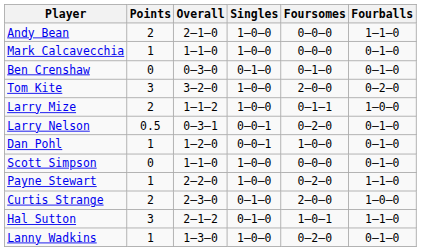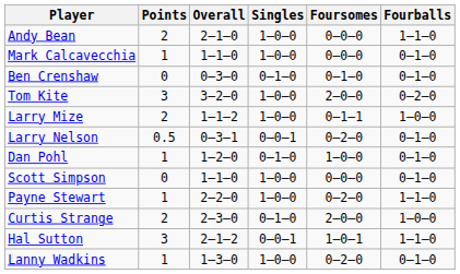 <table class="wikitable sortable" style="text-align:center">
 <tr>
 <th>Player</th>
 <th>Points</th>
 <th>Overall</th>
 <th>Singles</th>
 <th>Foursomes</th>
 <th>Fourballs</th>
 </tr>
 <tr>
 <td align=left><a href='#'>Andy Bean</a></td>
 <td>2</td>
 <td>2–1–0</td>
 <td>1–0–0</td>
 <td>0–0–0</td>
 <td>1–1–0</td>
 </tr>
 <tr>
 <td align=left><a href='#'>Mark Calcavecchia</a></td>
 <td>1</td>
 <td>1–1–0</td>
 <td>1–0–0</td>
 <td>0–0–0</td>
 <td>0–1–0</td>
 </tr>
 <tr>
 <td align=left><a href='#'>Ben Crenshaw</a></td>
 <td>0</td>
 <td>0–3–0</td>
 <td>0–1–0</td>
 <td>0–1–0</td>
 <td>0–1–0</td>
 </tr>
 <tr>
 <td align=left><a href='#'>Tom Kite</a></td>
 <td>3</td>
 <td>3–2–0</td>
 <td>1–0–0</td>
 <td>2–0–0</td>
 <td>0–2–0</td>
 </tr>
 <tr>
 <td align=left><a href='#'>Larry Mize</a></td>
 <td>2</td>
 <td>1–1–2</td>
 <td>1–0–0</td>
 <td>0–1–1</td>
 <td>1–0–0</td>
 </tr>
 <tr>
 <td align=left><a href='#'>Larry Nelson</a></td>
 <td>0.5</td>
 <td>0–3–1</td>
 <td>0–0–1</td>
 <td>0–2–0</td>
 <td>0–1–0</td>
 </tr>
 <tr>
 <td align=left><a href='#'>Dan Pohl</a></td>
 <td>1</td>
 <td>1–2–0</td>
-<td>0–0–1</td>
+<td>0–1–0</td>
 <td>1–0–0</td>
 <td>0–1–0</td>
 </tr>
 <tr>
 <td align=left><a href='#'>Scott Simpson</a></td>
 <td>0</td>
 <td>1–1–0</td>
 <td>1–0–0</td>
 <td>0–0–0</td>
 <td>0–1–0</td>
 </tr>
 <tr>
 <td align=left><a href='#'>Payne Stewart</a></td>
 <td>1</td>
 <td>2–2–0</td>
 <td>1–0–0</td>
 <td>0–2–0</td>
 <td>1–1–0</td>
 </tr>
 <tr>
 <td align=left><a href='#'>Curtis Strange</a></td>
 <td>2</td>
 <td>2–3–0</td>
 <td>0–1–0</td>
 <td>2–0–0</td>
 <td>1–0–0</td>
 </tr>
 <tr>
 <td align=left><a href='#'>Hal Sutton</a></td>
 <td>3</td>
 <td>2–1–2</td>
-<td>0–1–0</td>
+<td>0–0–1</td>
 <td>1–0–1</td>
 <td>1–1–0</td>
 </tr>
 <tr>
 <td align=left><a href='#'>Lanny Wadkins</a></td>
 <td>1</td>
 <td>1–3–0</td>
 <td>1–0–0</td>
 <td>0–2–0</td>
 <td>0–1–0</td>
 </tr>
 </table>
